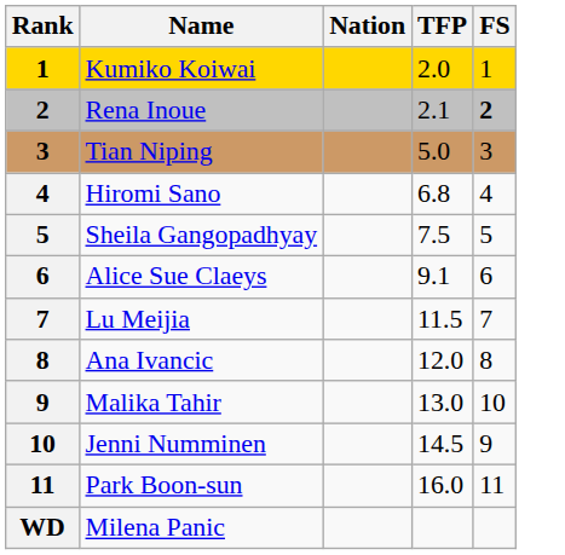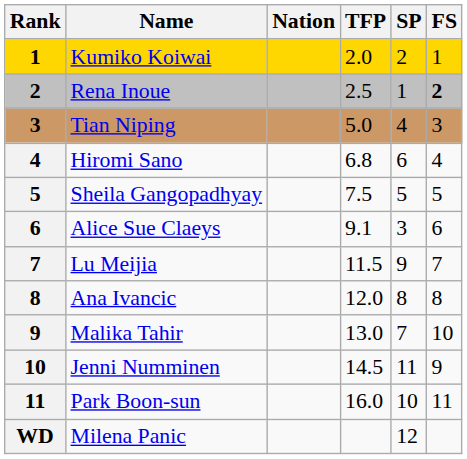 <table class="wikitable sortable">
 <tr>
 <th>Rank</th>
 <th>Name</th>
 <th>Nation</th>
 <th>TFP</th>
+<th>SP</th>
 <th>FS</th>
 </tr>
 <tr bgcolor="gold">
 <td align="center"><strong>1</strong></td>
 <td><a href='#'>Kumiko Koiwai</a></td>
 <td></td>
 <td>2.0</td>
+<td>2</td>
 <td>1</td>
 </tr>
 <tr bgcolor="silver">
 <td align="center"><strong>2</strong></td>
 <td><a href='#'>Rena Inoue</a></td>
 <td></td>
-<td>2.1</td>
+<td>2.5</td>
+<td>1</td>
 <td><strong>2</strong></td>
 </tr>
 <tr bgcolor="cc9966">
 <td align="center"><strong>3</strong></td>
 <td><a href='#'>Tian Niping</a></td>
 <td></td>
 <td>5.0</td>
+<td>4</td>
 <td>3</td>
 </tr>
 <tr>
 <th>4</th>
 <td><a href='#'>Hiromi Sano</a></td>
 <td></td>
 <td>6.8</td>
+<td>6</td>
 <td>4</td>
 </tr>
 <tr>
 <th>5</th>
 <td><a href='#'>Sheila Gangopadhyay</a></td>
 <td></td>
 <td>7.5</td>
 <td>5</td>
+<td>5</td>
 </tr>
 <tr>
 <th>6</th>
 <td><a href='#'>Alice Sue Claeys</a></td>
 <td></td>
 <td>9.1</td>
+<td>3</td>
 <td>6</td>
 </tr>
 <tr>
 <th>7</th>
 <td><a href='#'>Lu Meijia</a></td>
 <td></td>
 <td>11.5</td>
+<td>9</td>
 <td>7</td>
 </tr>
 <tr>
 <th>8</th>
 <td><a href='#'>Ana Ivancic</a></td>
 <td></td>
 <td>12.0</td>
 <td>8</td>
+<td>8</td>
 </tr>
 <tr>
 <th>9</th>
 <td><a href='#'>Malika Tahir</a></td>
 <td></td>
 <td>13.0</td>
+<td>7</td>
 <td>10</td>
 </tr>
 <tr>
 <th>10</th>
 <td><a href='#'>Jenni Numminen</a></td>
 <td></td>
 <td>14.5</td>
+<td>11</td>
 <td>9</td>
 </tr>
 <tr>
 <th>11</th>
 <td><a href='#'>Park Boon-sun</a></td>
 <td></td>
 <td>16.0</td>
+<td>10</td>
 <td>11</td>
 </tr>
 <tr>
 <th>WD</th>
 <td><a href='#'>Milena Panic</a></td>
 <td></td>
 <td></td>
+<td>12</td>
 <td></td>
 </tr>
 </table>
